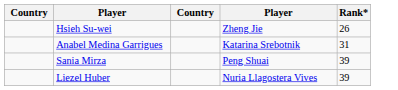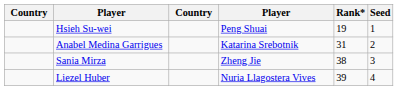 <table class="sortable wikitable">
 <tr>
 <th width="70">Country</th>
 <th width="175">Player</th>
 <th width="70">Country</th>
 <th width="175">Player</th>
 <th>Rank*</th>
+<th>Seed</th>
 </tr>
 <tr>
 <td></td>
 <td><a href='#'>Hsieh Su-wei</a></td>
 <td></td>
-<td><a href='#'>Zheng Jie</a></td>
-<td>26</td>
+<td><a href='#'>Peng Shuai</a></td>
+<td>19</td>
+<td>1</td>
 </tr>
 <tr>
 <td></td>
 <td><a href='#'>Anabel Medina Garrigues</a></td>
 <td></td>
 <td><a href='#'>Katarina Srebotnik</a></td>
 <td>31</td>
+<td>2</td>
 </tr>
 <tr>
 <td></td>
 <td><a href='#'>Sania Mirza</a></td>
 <td></td>
-<td><a href='#'>Peng Shuai</a></td>
-<td>39</td>
+<td><a href='#'>Zheng Jie</a></td>
+<td>38</td>
+<td>3</td>
 </tr>
 <tr>
 <td></td>
 <td><a href='#'>Liezel Huber</a></td>
 <td></td>
 <td><a href='#'>Nuria Llagostera Vives</a></td>
 <td>39</td>
+<td>4</td>
 </tr>
 </table>
